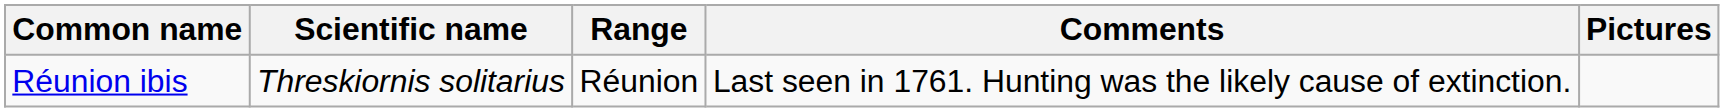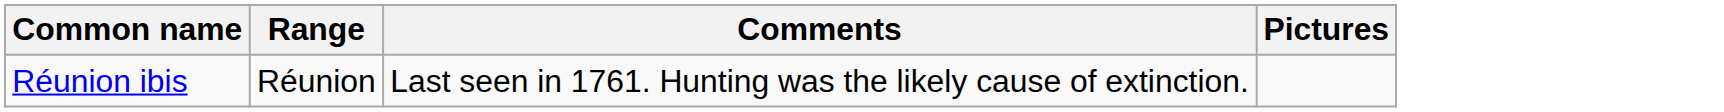 <table class="wikitable sortable">
 <tr>
 <th>Common name</th>
-<th>Scientific name</th>
 <th>Range</th>
 <th class="unsortable">Comments</th>
 <th class="unsortable">Pictures</th>
 </tr>
 <tr>
 <td><a href='#'>Réunion ibis</a></td>
-<td><em>Threskiornis solitarius</em></td>
 <td>Réunion</td>
 <td>Last seen in 1761. Hunting was the likely cause of extinction.</td>
 <td></td>
 </tr>
 </table>
